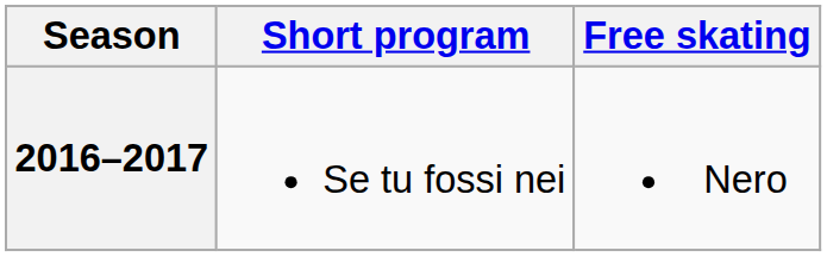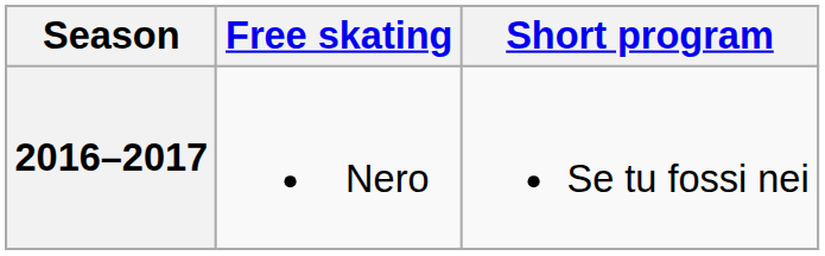 <table class=wikitable style=text-align:center>
 <tr>
 <th>Season</th>
+<th><a href='#'>Free skating</a></th>
 <th><a href='#'>Short program</a></th>
-<th><a href='#'>Free skating</a></th>
 </tr>
 <tr>
 <th>2016–2017 <br></th>
+<td><br><ul><li>Nero <br></li></ul></td>
 <td><br><ul><li>Se tu fossi nei <br></li></ul></td>
-<td><br><ul><li>Nero <br></li></ul></td>
 </tr>
 </table>
